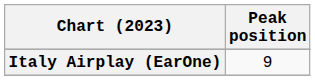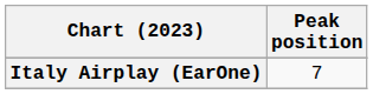 <table class="wikitable sortable plainrowheaders" style="text-align:center;">
 <tr>
 <th>Chart (2023)</th>
 <th>Peak<br>position</th>
 </tr>
 <tr>
 </tr>
 <tr>
 <th scope="row">Italy Airplay (EarOne)</th>
-<td>9</td>
+<td>7</td>
 </tr>
 <tr>
 </tr>
 </table>
